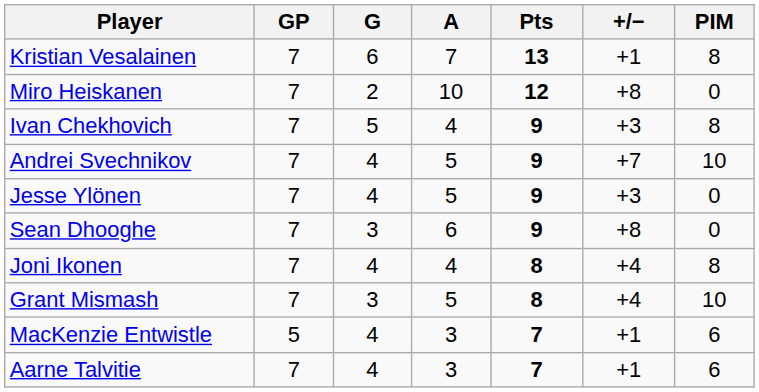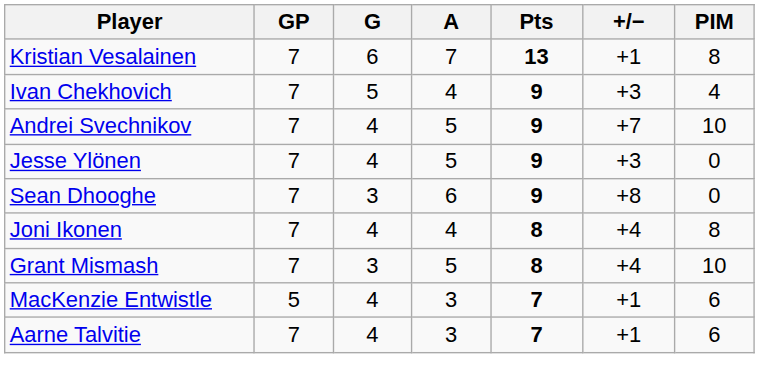 <table class="wikitable sortable" style="text-align:center;">
 <tr>
 <th width="175px">Player</th>
 <th width="50px">GP</th>
 <th width="50px">G</th>
 <th width="50px">A</th>
 <th width="60px">Pts</th>
 <th width="60px">+/−</th>
 <th width="50px">PIM</th>
 </tr>
 <tr>
 <td style="text-align:left;"> <a href='#'>Kristian Vesalainen</a></td>
 <td>7</td>
 <td>6</td>
 <td>7</td>
 <td><strong>13</strong></td>
 <td>+1</td>
 <td>8</td>
 </tr>
 <tr>
-<td style="text-align:left;"> <a href='#'>Miro Heiskanen</a></td>
-<td>7</td>
-<td>2</td>
-<td>10</td>
-<td><strong>12</strong></td>
-<td>+8</td>
-<td>0</td>
-</tr>
-<tr>
 <td style="text-align:left;"> <a href='#'>Ivan Chekhovich</a></td>
 <td>7</td>
 <td>5</td>
 <td>4</td>
 <td><strong>9</strong></td>
 <td>+3</td>
-<td>8</td>
+<td>4</td>
 </tr>
 <tr>
 <td style="text-align:left;"> <a href='#'>Andrei Svechnikov</a></td>
 <td>7</td>
 <td>4</td>
 <td>5</td>
 <td><strong>9</strong></td>
 <td>+7</td>
 <td>10</td>
 </tr>
 <tr>
 <td style="text-align:left;"> <a href='#'>Jesse Ylönen</a></td>
 <td>7</td>
 <td>4</td>
 <td>5</td>
 <td><strong>9</strong></td>
 <td>+3</td>
 <td>0</td>
 </tr>
 <tr>
 <td style="text-align:left;"> <a href='#'>Sean Dhooghe</a></td>
 <td>7</td>
 <td>3</td>
 <td>6</td>
 <td><strong>9</strong></td>
 <td>+8</td>
 <td>0</td>
 </tr>
 <tr>
 <td style="text-align:left;"> <a href='#'>Joni Ikonen</a></td>
 <td>7</td>
 <td>4</td>
 <td>4</td>
 <td><strong>8</strong></td>
 <td>+4</td>
 <td>8</td>
 </tr>
 <tr>
 <td style="text-align:left;"> <a href='#'>Grant Mismash</a></td>
 <td>7</td>
 <td>3</td>
 <td>5</td>
 <td><strong>8</strong></td>
 <td>+4</td>
 <td>10</td>
 </tr>
 <tr>
 <td style="text-align:left;"> <a href='#'>MacKenzie Entwistle</a></td>
 <td>5</td>
 <td>4</td>
 <td>3</td>
 <td><strong>7</strong></td>
 <td>+1</td>
 <td>6</td>
 </tr>
 <tr>
 <td style="text-align:left;"> <a href='#'>Aarne Talvitie</a></td>
 <td>7</td>
 <td>4</td>
 <td>3</td>
 <td><strong>7</strong></td>
 <td>+1</td>
 <td>6</td>
 </tr>
 </table>
